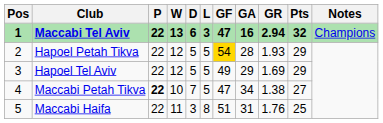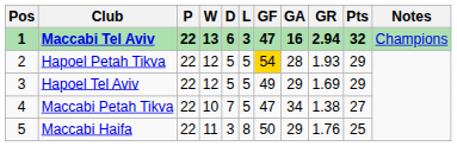 <table class="wikitable" style="text-align:center">
 <tr>
 <th>Pos</th>
 <th>Club</th>
 <th>P</th>
 <th>W</th>
 <th>D</th>
 <th>L</th>
 <th>GF</th>
 <th>GA</th>
 <th>GR</th>
 <th>Pts</th>
 <th>Notes</th>
 </tr>
 <tr bgcolor=ACE1AF>
 <td><strong>1</strong></td>
 <td align=left><strong><a href='#'>Maccabi Tel Aviv</a></strong></td>
 <td><strong>22</strong></td>
 <td><strong>13</strong></td>
 <td><strong>6</strong></td>
 <td><strong>3</strong></td>
 <td><strong>47</strong></td>
 <td><strong>16</strong></td>
 <td><strong>2.94</strong></td>
 <td><strong>32</strong></td>
 <td><a href='#'>Champions</a></td>
 </tr>
 <tr>
 <td>2</td>
 <td align=left><a href='#'>Hapoel Petah Tikva</a></td>
 <td>22</td>
 <td>12</td>
 <td>5</td>
 <td>5</td>
 <td style="background: gold;">54</td>
 <td>28</td>
 <td>1.93</td>
 <td>29</td>
 <td rowspan=4></td>
 </tr>
 <tr>
 <td>3</td>
 <td align=left><a href='#'>Hapoel Tel Aviv</a></td>
 <td>22</td>
 <td>12</td>
 <td>5</td>
 <td>5</td>
 <td>49</td>
 <td>29</td>
 <td>1.69</td>
 <td>29</td>
 </tr>
 <tr>
 <td>4</td>
 <td align=left><a href='#'>Maccabi Petah Tikva</a></td>
-<td><strong>22</strong></td>
+<td>22</td>
 <td>10</td>
 <td>7</td>
 <td>5</td>
 <td>47</td>
 <td>34</td>
 <td>1.38</td>
 <td>27</td>
 </tr>
 <tr>
 <td>5</td>
 <td align=left><a href='#'>Maccabi Haifa</a></td>
 <td>22</td>
 <td>11</td>
 <td>3</td>
 <td>8</td>
-<td>51</td>
-<td>31</td>
+<td>50</td>
+<td>29</td>
 <td>1.76</td>
 <td>25</td>
 </tr>
 </table>
